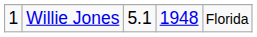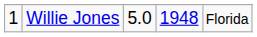 <table class="wikitable">
 <tr>
 </tr>
 <tr>
 <td>1</td>
 <td><a href='#'>Willie Jones</a></td>
-<td>5.1</td>
+<td>5.0</td>
 <td><a href='#'>1948</a></td>
 <td style="font-size:80%;">Florida</td>
 </tr>
 </table>
